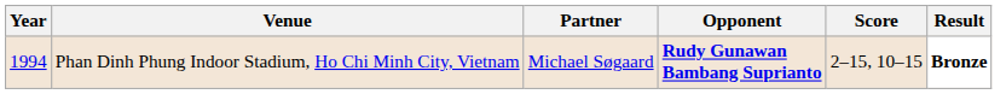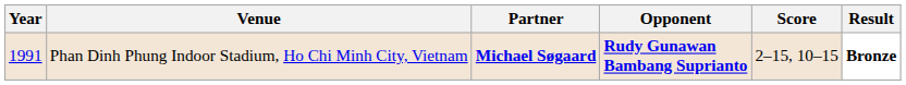 <table class="sortable wikitable" style="font-size: 90%;">
 <tr>
 <th>Year</th>
 <th>Venue</th>
 <th>Partner</th>
 <th>Opponent</th>
 <th>Score</th>
 <th>Result</th>
 </tr>
 <tr style="background:#F3E6D7">
-<td align="center"><a href='#'>1994</a></td>
+<td align="center"><a href='#'>1991</a></td>
 <td align="left">Phan Dinh Phung Indoor Stadium, <a href='#'>Ho Chi Minh City, Vietnam</a></td>
-<td align="left"> <a href='#'>Michael Søgaard</a></td>
+<td align="left"><strong> <a href='#'>Michael Søgaard</a></strong></td>
 <td align="left"><strong> <a href='#'>Rudy Gunawan</a> <br>  <a href='#'>Bambang Suprianto</a></strong></td>
 <td align="left">2–15, 10–15</td>
 <td style="text-align:left; background:white"> <strong>Bronze</strong></td>
 </tr>
 </table>
